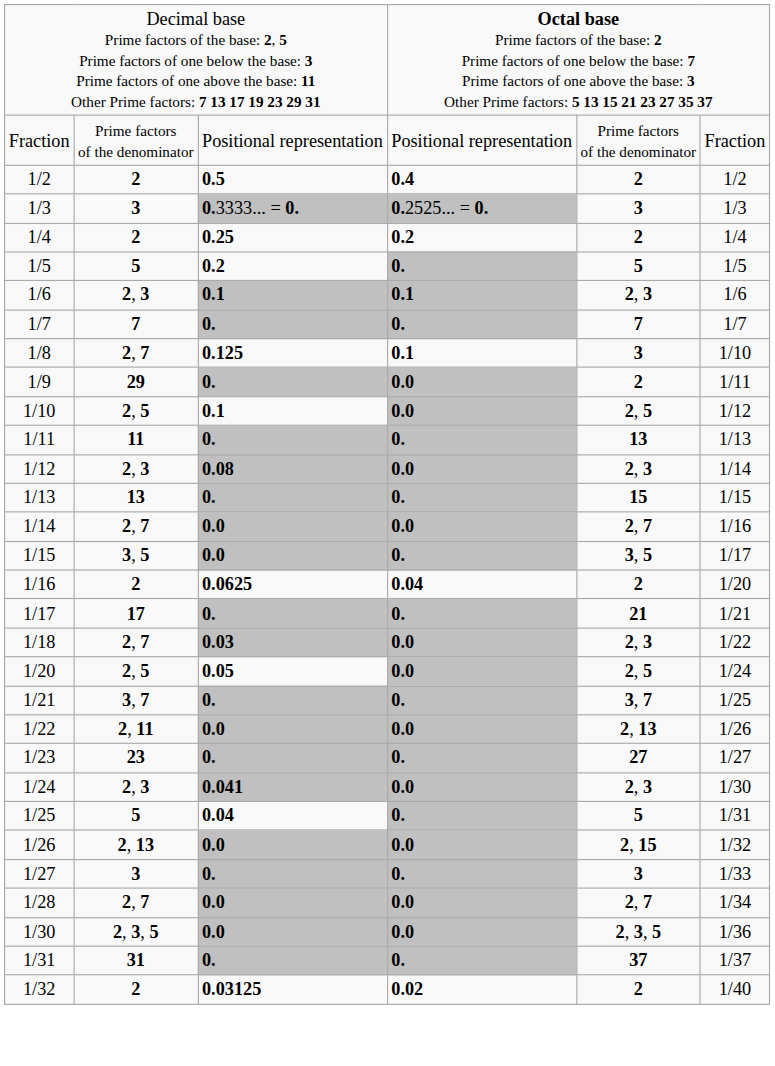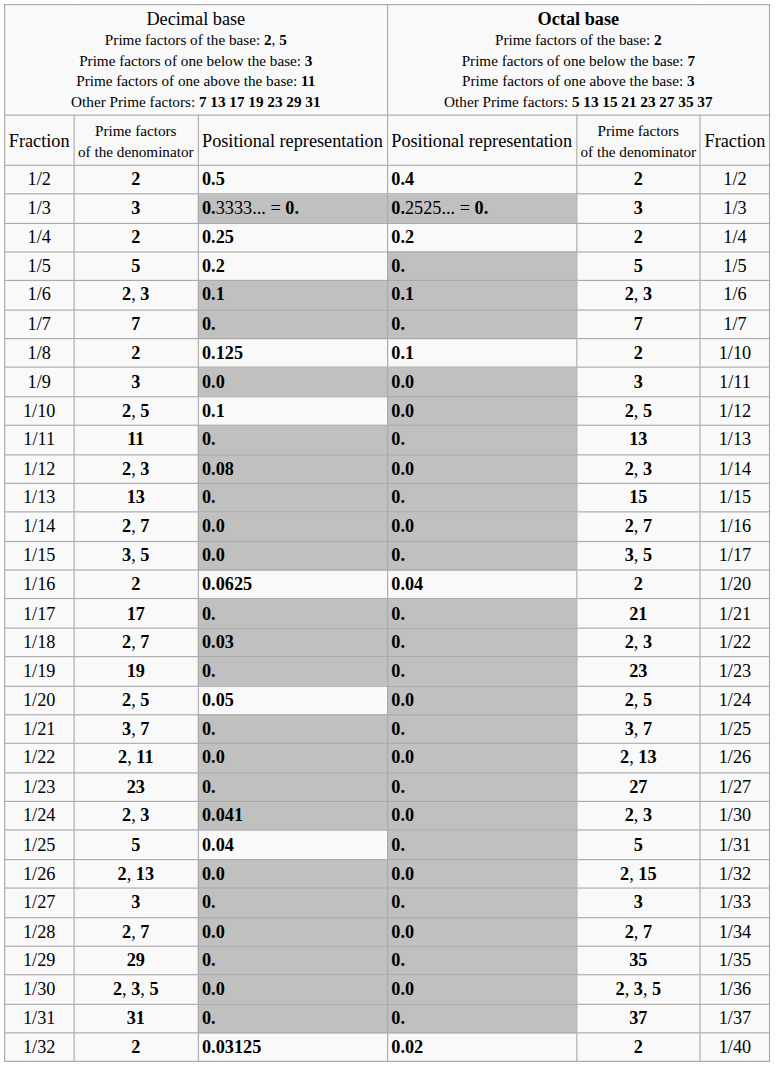 <table class="wikitable">
 <tr>
 <td colspan="3" align="center">Decimal base<br><small>Prime factors of the base: <span><strong>2</strong></span>, <span><strong>5</strong></span></small><br><small>Prime factors of one below the base: <span><strong>3</strong></span></small><br><small>Prime factors of one above the base: <span><strong>11</strong></span></small><br><small>Other Prime factors: <span><strong>7 13 17 19 23 29 31</strong></span></small></td>
 <td colspan="3" align="center"><strong>Octal base</strong><br><small>Prime factors of the base: <span><strong>2</strong></span></small><br><small>Prime factors of one below the base: <span><strong>7</strong></span></small><br><small>Prime factors of one above the base: <span><strong>3</strong></span></small><br><small>Other Prime factors: <span><strong>5 13 15 21 23 27 35 37</strong></span></small></td>
 </tr>
 <tr>
 <td align="center">Fraction</td>
 <td align="center"><small>Prime factors<br>of the denominator</small></td>
 <td align="center">Positional representation</td>
 <td align="center">Positional representation</td>
 <td align="center"><small>Prime factors<br>of the denominator</small></td>
 <td align="center">Fraction</td>
 </tr>
 <tr>
 <td align="center">1/2</td>
 <td align="center"><span><strong>2</strong></span></td>
 <td><strong>0.5</strong></td>
 <td><strong>0.4</strong></td>
 <td align="center"><span><strong>2</strong></span></td>
 <td align="center">1/2</td>
 </tr>
 <tr>
 <td align="center">1/3</td>
 <td align="center"><span><strong>3</strong></span></td>
 <td bgcolor=#c0c0c0><strong>0.</strong>3333... = <strong>0.</strong></td>
 <td bgcolor=#c0c0c0><strong>0.</strong>2525... = <strong>0.</strong></td>
 <td align="center"><span><strong>3</strong></span></td>
 <td align="center">1/3</td>
 </tr>
 <tr>
 <td align="center">1/4</td>
 <td align="center"><span><strong>2</strong></span></td>
 <td><strong>0.25</strong></td>
 <td><strong>0.2</strong></td>
 <td align="center"><span><strong>2</strong></span></td>
 <td align="center">1/4</td>
 </tr>
 <tr>
 <td align="center">1/5</td>
 <td align="center"><span><strong>5</strong></span></td>
 <td><strong>0.2</strong></td>
 <td bgcolor=#c0c0c0><strong>0.</strong></td>
 <td align="center"><span><strong>5</strong></span></td>
 <td align="center">1/5</td>
 </tr>
 <tr>
 <td align="center">1/6</td>
 <td align="center"><span><strong>2</strong></span>, <span><strong>3</strong></span></td>
 <td bgcolor=#c0c0c0><strong>0.1</strong></td>
 <td bgcolor=#c0c0c0><strong>0.1</strong></td>
 <td align="center"><span><strong>2</strong></span>, <span><strong>3</strong></span></td>
 <td align="center">1/6</td>
 </tr>
 <tr>
 <td align="center">1/7</td>
 <td align="center"><span><strong>7</strong></span></td>
 <td bgcolor=#c0c0c0><strong>0.</strong></td>
 <td bgcolor=#c0c0c0><strong>0.</strong></td>
 <td align="center"><span><strong>7</strong></span></td>
 <td align="center">1/7</td>
 </tr>
 <tr>
 <td align="center">1/8</td>
-<td align="center"><span><strong>2</strong></span>, <span><strong>7</strong></span></td>
+<td align="center"><span><strong>2</strong></span></td>
 <td><strong>0.125</strong></td>
 <td><strong>0.1</strong></td>
-<td align="center"><span><strong>3</strong></span></td>
+<td align="center"><span><strong>2</strong></span></td>
 <td align="center">1/10</td>
 </tr>
 <tr>
 <td align="center">1/9</td>
-<td align="center"><span><strong>29</strong></span></td>
-<td bgcolor=#c0c0c0><strong>0.</strong></td>
+<td align="center"><span><strong>3</strong></span></td>
 <td bgcolor=#c0c0c0><strong>0.0</strong></td>
-<td align="center"><span><strong>2</strong></span></td>
+<td bgcolor=#c0c0c0><strong>0.0</strong></td>
+<td align="center"><span><strong>3</strong></span></td>
 <td align="center">1/11</td>
 </tr>
 <tr>
 <td align="center">1/10</td>
 <td align="center"><span><strong>2</strong></span>, <span><strong>5</strong></span></td>
 <td><strong>0.1</strong></td>
 <td bgcolor=#c0c0c0><strong>0.0</strong></td>
 <td align="center"><span><strong>2</strong></span>, <span><strong>5</strong></span></td>
 <td align="center">1/12</td>
 </tr>
 <tr>
 <td align="center">1/11</td>
 <td align="center"><span><strong>11</strong></span></td>
 <td bgcolor=#c0c0c0><strong>0.</strong></td>
 <td bgcolor=#c0c0c0><strong>0.</strong></td>
 <td align="center"><span><strong>13</strong></span></td>
 <td align="center">1/13</td>
 </tr>
 <tr>
 <td align="center">1/12</td>
 <td align="center"><span><strong>2</strong></span>, <span><strong>3</strong></span></td>
 <td bgcolor=#c0c0c0><strong>0.08</strong></td>
 <td bgcolor=#c0c0c0><strong>0.0</strong></td>
 <td align="center"><span><strong>2</strong></span>, <span><strong>3</strong></span></td>
 <td align="center">1/14</td>
 </tr>
 <tr>
 <td align="center">1/13</td>
 <td align="center"><span><strong>13</strong></span></td>
 <td bgcolor=#c0c0c0><strong>0.</strong></td>
 <td bgcolor=#c0c0c0><strong>0.</strong></td>
 <td align="center"><span><strong>15</strong></span></td>
 <td align="center">1/15</td>
 </tr>
 <tr>
 <td align="center">1/14</td>
 <td align="center"><span><strong>2</strong></span>, <span><strong>7</strong></span></td>
 <td bgcolor=#c0c0c0><strong>0.0</strong></td>
 <td bgcolor=#c0c0c0><strong>0.0</strong></td>
 <td align="center"><span><strong>2</strong></span>, <span><strong>7</strong></span></td>
 <td align="center">1/16</td>
 </tr>
 <tr>
 <td align="center">1/15</td>
 <td align="center"><span><strong>3</strong></span>, <span><strong>5</strong></span></td>
 <td bgcolor=#c0c0c0><strong>0.0</strong></td>
 <td bgcolor=#c0c0c0><strong>0.</strong></td>
 <td align="center"><span><strong>3</strong></span>, <span><strong>5</strong></span></td>
 <td align="center">1/17</td>
 </tr>
 <tr>
 <td align="center">1/16</td>
 <td align="center"><span><strong>2</strong></span></td>
 <td><strong>0.0625</strong></td>
 <td><strong>0.04</strong></td>
 <td align="center"><span><strong>2</strong></span></td>
 <td align="center">1/20</td>
 </tr>
 <tr>
 <td align="center">1/17</td>
 <td align="center"><span><strong>17</strong></span></td>
 <td bgcolor=#c0c0c0><strong>0.</strong></td>
 <td bgcolor=#c0c0c0><strong>0.</strong></td>
 <td align="center"><span><strong>21</strong></span></td>
 <td align="center">1/21</td>
 </tr>
 <tr>
 <td align="center">1/18</td>
 <td align="center"><span><strong>2</strong></span>, <span><strong>7</strong></span></td>
 <td bgcolor=#c0c0c0><strong>0.03</strong></td>
-<td bgcolor=#c0c0c0><strong>0.0</strong></td>
+<td bgcolor=#c0c0c0><strong>0.</strong></td>
 <td align="center"><span><strong>2</strong></span>, <span><strong>3</strong></span></td>
 <td align="center">1/22</td>
+</tr>
+<tr>
+<td align="center">1/19</td>
+<td align="center"><span><strong>19</strong></span></td>
+<td bgcolor=#c0c0c0><strong>0.</strong></td>
+<td bgcolor=#c0c0c0><strong>0.</strong></td>
+<td align="center"><span><strong>23</strong></span></td>
+<td align="center">1/23</td>
 </tr>
 <tr>
 <td align="center">1/20</td>
 <td align="center"><span><strong>2</strong></span>, <span><strong>5</strong></span></td>
 <td><strong>0.05</strong></td>
 <td bgcolor=#c0c0c0><strong>0.0</strong></td>
 <td align="center"><span><strong>2</strong></span>, <span><strong>5</strong></span></td>
 <td align="center">1/24</td>
 </tr>
 <tr>
 <td align="center">1/21</td>
 <td align="center"><span><strong>3</strong></span>, <span><strong>7</strong></span></td>
 <td bgcolor=#c0c0c0><strong>0.</strong></td>
 <td bgcolor=#c0c0c0><strong>0.</strong></td>
 <td align="center"><span><strong>3</strong></span>, <span><strong>7</strong></span></td>
 <td align="center">1/25</td>
 </tr>
 <tr>
 <td align="center">1/22</td>
 <td align="center"><span><strong>2</strong></span>, <span><strong>11</strong></span></td>
 <td bgcolor=#c0c0c0><strong>0.0</strong></td>
 <td bgcolor=#c0c0c0><strong>0.0</strong></td>
 <td align="center"><span><strong>2</strong></span>, <span><strong>13</strong></span></td>
 <td align="center">1/26</td>
 </tr>
 <tr>
 <td align="center">1/23</td>
 <td align="center"><span><strong>23</strong></span></td>
 <td bgcolor=#c0c0c0><strong>0.</strong></td>
 <td bgcolor=#c0c0c0><strong>0.</strong></td>
 <td align="center"><span><strong>27</strong></span></td>
 <td align="center">1/27</td>
 </tr>
 <tr>
 <td align="center">1/24</td>
 <td align="center"><span><strong>2</strong></span>, <span><strong>3</strong></span></td>
 <td bgcolor=#c0c0c0><strong>0.041</strong></td>
 <td bgcolor=#c0c0c0><strong>0.0</strong></td>
 <td align="center"><span><strong>2</strong></span>, <span><strong>3</strong></span></td>
 <td align="center">1/30</td>
 </tr>
 <tr>
 <td align="center">1/25</td>
 <td align="center"><span><strong>5</strong></span></td>
 <td><strong>0.04</strong></td>
 <td bgcolor=#c0c0c0><strong>0.</strong></td>
 <td align="center"><span><strong>5</strong></span></td>
 <td align="center">1/31</td>
 </tr>
 <tr>
 <td align="center">1/26</td>
 <td align="center"><span><strong>2</strong></span>, <span><strong>13</strong></span></td>
 <td bgcolor=#c0c0c0><strong>0.0</strong></td>
 <td bgcolor=#c0c0c0><strong>0.0</strong></td>
 <td align="center"><span><strong>2</strong></span>, <span><strong>15</strong></span></td>
 <td align="center">1/32</td>
 </tr>
 <tr>
 <td align="center">1/27</td>
 <td align="center"><span><strong>3</strong></span></td>
 <td bgcolor=#c0c0c0><strong>0.</strong></td>
 <td bgcolor=#c0c0c0><strong>0.</strong></td>
 <td align="center"><span><strong>3</strong></span></td>
 <td align="center">1/33</td>
 </tr>
 <tr>
 <td align="center">1/28</td>
 <td align="center"><span><strong>2</strong></span>, <span><strong>7</strong></span></td>
 <td bgcolor=#c0c0c0><strong>0.0</strong></td>
 <td bgcolor=#c0c0c0><strong>0.0</strong></td>
 <td align="center"><span><strong>2</strong></span>, <span><strong>7</strong></span></td>
 <td align="center">1/34</td>
 </tr>
 <tr>
+<td align="center">1/29</td>
+<td align="center"><span><strong>29</strong></span></td>
+<td bgcolor=#c0c0c0><strong>0.</strong></td>
+<td bgcolor=#c0c0c0><strong>0.</strong></td>
+<td align="center"><span><strong>35</strong></span></td>
+<td align="center">1/35</td>
+</tr>
+<tr>
 <td align="center">1/30</td>
 <td align="center"><span><strong>2</strong></span>, <span><strong>3</strong></span>, <span><strong>5</strong></span></td>
 <td bgcolor=#c0c0c0><strong>0.0</strong></td>
 <td bgcolor=#c0c0c0><strong>0.0</strong></td>
 <td align="center"><span><strong>2</strong></span>, <span><strong>3</strong></span>, <span><strong>5</strong></span></td>
 <td align="center">1/36</td>
 </tr>
 <tr>
 <td align="center">1/31</td>
 <td align="center"><span><strong>31</strong></span></td>
 <td bgcolor=#c0c0c0><strong>0.</strong></td>
 <td bgcolor=#c0c0c0><strong>0.</strong></td>
 <td align="center"><span><strong>37</strong></span></td>
 <td align="center">1/37</td>
 </tr>
 <tr>
 <td align="center">1/32</td>
 <td align="center"><span><strong>2</strong></span></td>
 <td><strong>0.03125</strong></td>
 <td><strong>0.02</strong></td>
 <td align="center"><span><strong>2</strong></span></td>
 <td align="center">1/40</td>
 </tr>
 </table>
